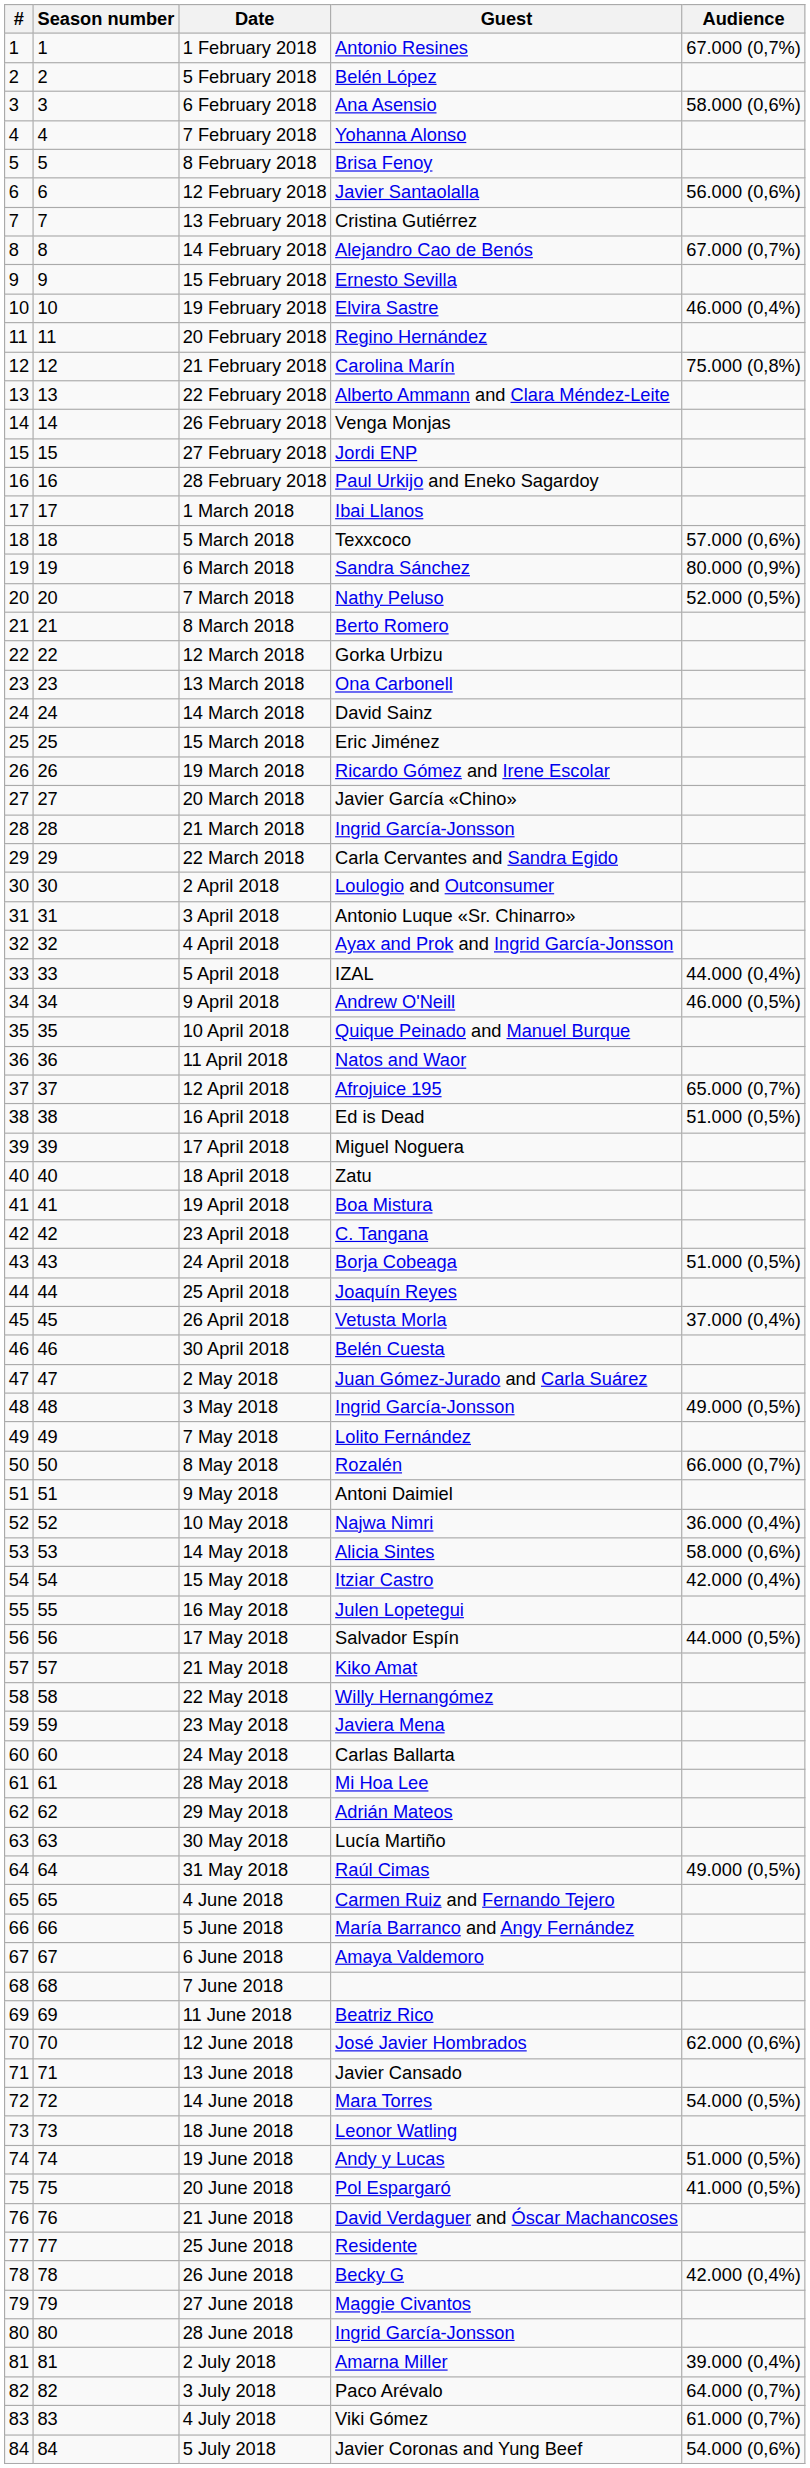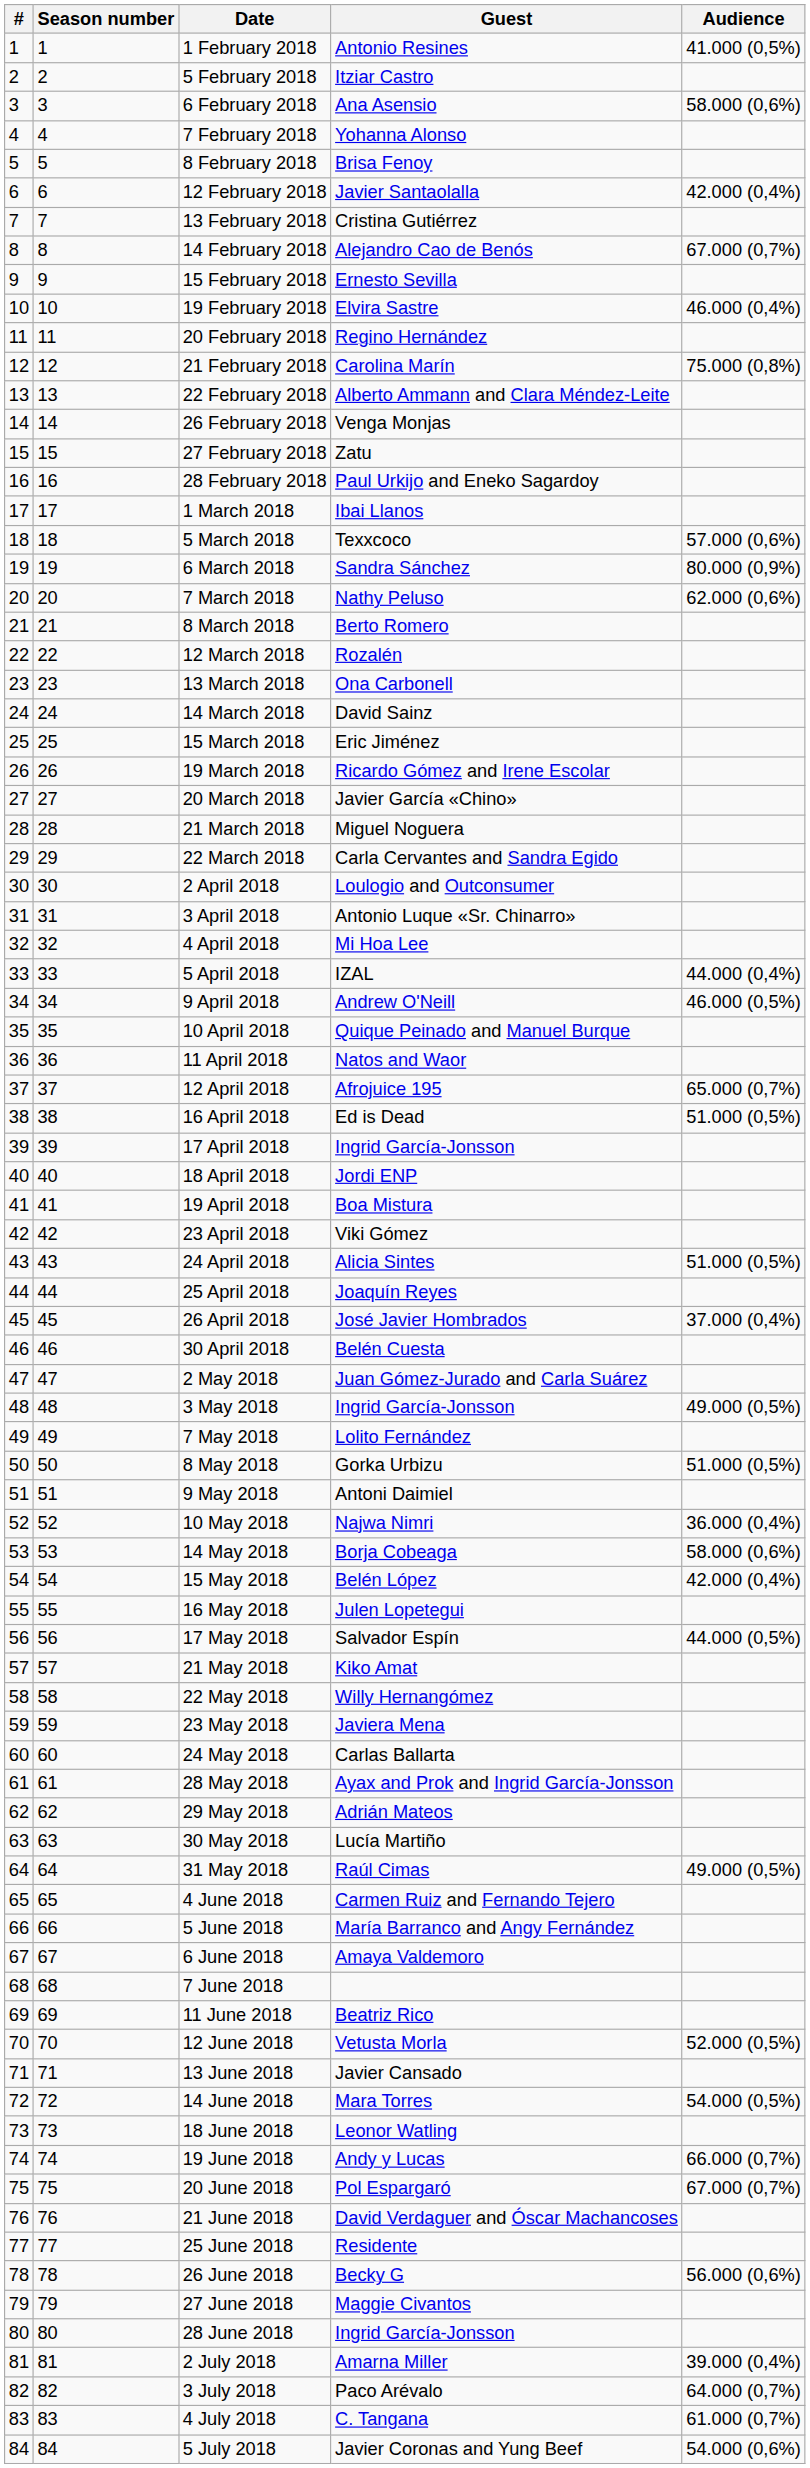 <table class="wikitable">
 <tr>
 <th>#</th>
 <th>Season number</th>
 <th>Date</th>
 <th>Guest</th>
 <th>Audience</th>
 </tr>
 <tr>
 <td>1</td>
 <td>1</td>
 <td>1 February 2018</td>
 <td><a href='#'>Antonio Resines</a></td>
-<td>67.000 (0,7%)</td>
+<td>41.000 (0,5%)</td>
 </tr>
 <tr>
 <td>2</td>
 <td>2</td>
 <td>5 February 2018</td>
-<td><a href='#'>Belén López</a></td>
+<td><a href='#'>Itziar Castro</a></td>
 <td></td>
 </tr>
 <tr>
 <td>3</td>
 <td>3</td>
 <td>6 February 2018</td>
 <td><a href='#'>Ana Asensio</a></td>
 <td>58.000 (0,6%)</td>
 </tr>
 <tr>
 <td>4</td>
 <td>4</td>
 <td>7 February 2018</td>
 <td><a href='#'>Yohanna Alonso</a></td>
 <td></td>
 </tr>
 <tr>
 <td>5</td>
 <td>5</td>
 <td>8 February 2018</td>
 <td><a href='#'>Brisa Fenoy</a></td>
 <td></td>
 </tr>
 <tr>
 <td>6</td>
 <td>6</td>
 <td>12 February 2018</td>
 <td><a href='#'>Javier Santaolalla</a></td>
-<td>56.000 (0,6%)</td>
+<td>42.000 (0,4%)</td>
 </tr>
 <tr>
 <td>7</td>
 <td>7</td>
 <td>13 February 2018</td>
 <td>Cristina Gutiérrez </td>
 <td></td>
 </tr>
 <tr>
 <td>8</td>
 <td>8</td>
 <td>14 February 2018</td>
 <td><a href='#'>Alejandro Cao de Benós</a></td>
 <td>67.000 (0,7%)</td>
 </tr>
 <tr>
 <td>9</td>
 <td>9</td>
 <td>15 February 2018</td>
 <td><a href='#'>Ernesto Sevilla</a></td>
 <td></td>
 </tr>
 <tr>
 <td>10</td>
 <td>10</td>
 <td>19 February 2018</td>
 <td><a href='#'>Elvira Sastre</a></td>
 <td>46.000 (0,4%)</td>
 </tr>
 <tr>
 <td>11</td>
 <td>11</td>
 <td>20 February 2018</td>
 <td><a href='#'>Regino Hernández</a></td>
 <td></td>
 </tr>
 <tr>
 <td>12</td>
 <td>12</td>
 <td>21 February 2018</td>
 <td><a href='#'>Carolina Marín</a></td>
 <td>75.000 (0,8%)</td>
 </tr>
 <tr>
 <td>13</td>
 <td>13</td>
 <td>22 February 2018</td>
 <td><a href='#'>Alberto Ammann</a> and <a href='#'>Clara Méndez-Leite</a></td>
 <td></td>
 </tr>
 <tr>
 <td>14</td>
 <td>14</td>
 <td>26 February 2018</td>
 <td>Venga Monjas</td>
 <td></td>
 </tr>
 <tr>
 <td>15</td>
 <td>15</td>
 <td>27 February 2018</td>
-<td><a href='#'>Jordi ENP</a></td>
+<td>Zatu</td>
 <td></td>
 </tr>
 <tr>
 <td>16</td>
 <td>16</td>
 <td>28 February 2018</td>
 <td><a href='#'>Paul Urkijo</a> and Eneko Sagardoy</td>
 <td></td>
 </tr>
 <tr>
 <td>17</td>
 <td>17</td>
 <td>1 March 2018</td>
 <td><a href='#'>Ibai Llanos</a></td>
 <td></td>
 </tr>
 <tr>
 <td>18</td>
 <td>18</td>
 <td>5 March 2018</td>
 <td>Texxcoco</td>
 <td>57.000 (0,6%)</td>
 </tr>
 <tr>
 <td>19</td>
 <td>19</td>
 <td>6 March 2018</td>
 <td><a href='#'>Sandra Sánchez</a></td>
 <td>80.000 (0,9%)</td>
 </tr>
 <tr>
 <td>20</td>
 <td>20</td>
 <td>7 March 2018</td>
 <td><a href='#'>Nathy Peluso</a></td>
-<td>52.000 (0,5%)</td>
+<td>62.000 (0,6%)</td>
 </tr>
 <tr>
 <td>21</td>
 <td>21</td>
 <td>8 March 2018</td>
 <td><a href='#'>Berto Romero</a></td>
 <td></td>
 </tr>
 <tr>
 <td>22</td>
 <td>22</td>
 <td>12 March 2018</td>
-<td>Gorka Urbizu</td>
+<td><a href='#'>Rozalén</a></td>
 <td></td>
 </tr>
 <tr>
 <td>23</td>
 <td>23</td>
 <td>13 March 2018</td>
 <td><a href='#'>Ona Carbonell</a></td>
 <td></td>
 </tr>
 <tr>
 <td>24</td>
 <td>24</td>
 <td>14 March 2018</td>
 <td>David Sainz</td>
 <td></td>
 </tr>
 <tr>
 <td>25</td>
 <td>25</td>
 <td>15 March 2018</td>
 <td>Eric Jiménez</td>
 <td></td>
 </tr>
 <tr>
 <td>26</td>
 <td>26</td>
 <td>19 March 2018</td>
 <td><a href='#'>Ricardo Gómez</a> and <a href='#'>Irene Escolar</a></td>
 <td></td>
 </tr>
 <tr>
 <td>27</td>
 <td>27</td>
 <td>20 March 2018</td>
 <td>Javier García «Chino»</td>
 <td></td>
 </tr>
 <tr>
 <td>28</td>
 <td>28</td>
 <td>21 March 2018</td>
-<td><a href='#'>Ingrid García-Jonsson</a></td>
+<td>Miguel Noguera</td>
 <td></td>
 </tr>
 <tr>
 <td>29</td>
 <td>29</td>
 <td>22 March 2018</td>
 <td>Carla Cervantes and <a href='#'>Sandra Egido</a></td>
 <td></td>
 </tr>
 <tr>
 <td>30</td>
 <td>30</td>
 <td>2 April 2018</td>
 <td><a href='#'>Loulogio</a> and <a href='#'>Outconsumer</a></td>
 <td></td>
 </tr>
 <tr>
 <td>31</td>
 <td>31</td>
 <td>3 April 2018</td>
 <td>Antonio Luque «Sr. Chinarro»</td>
 <td></td>
 </tr>
 <tr>
 <td>32</td>
 <td>32</td>
 <td>4 April 2018</td>
-<td><a href='#'>Ayax and Prok</a> and <a href='#'>Ingrid García-Jonsson</a></td>
+<td><a href='#'>Mi Hoa Lee</a></td>
 <td></td>
 </tr>
 <tr>
 <td>33</td>
 <td>33</td>
 <td>5 April 2018</td>
 <td>IZAL</td>
 <td>44.000 (0,4%)</td>
 </tr>
 <tr>
 <td>34</td>
 <td>34</td>
 <td>9 April 2018</td>
 <td><a href='#'>Andrew O'Neill</a></td>
 <td>46.000 (0,5%)</td>
 </tr>
 <tr>
 <td>35</td>
 <td>35</td>
 <td>10 April 2018</td>
 <td><a href='#'>Quique Peinado</a> and <a href='#'>Manuel Burque</a></td>
 <td></td>
 </tr>
 <tr>
 <td>36</td>
 <td>36</td>
 <td>11 April 2018</td>
 <td><a href='#'>Natos and Waor</a></td>
 <td></td>
 </tr>
 <tr>
 <td>37</td>
 <td>37</td>
 <td>12 April 2018</td>
 <td><a href='#'>Afrojuice 195</a></td>
 <td>65.000 (0,7%)</td>
 </tr>
 <tr>
 <td>38</td>
 <td>38</td>
 <td>16 April 2018</td>
 <td>Ed is Dead</td>
 <td>51.000 (0,5%)</td>
 </tr>
 <tr>
 <td>39</td>
 <td>39</td>
 <td>17 April 2018</td>
-<td>Miguel Noguera</td>
+<td><a href='#'>Ingrid García-Jonsson</a></td>
 <td></td>
 </tr>
 <tr>
 <td>40</td>
 <td>40</td>
 <td>18 April 2018</td>
-<td>Zatu</td>
+<td><a href='#'>Jordi ENP</a></td>
 <td></td>
 </tr>
 <tr>
 <td>41</td>
 <td>41</td>
 <td>19 April 2018</td>
 <td><a href='#'>Boa Mistura</a></td>
 <td></td>
 </tr>
 <tr>
 <td>42</td>
 <td>42</td>
 <td>23 April 2018</td>
-<td><a href='#'>C. Tangana</a></td>
+<td>Viki Gómez</td>
 <td></td>
 </tr>
 <tr>
 <td>43</td>
 <td>43</td>
 <td>24 April 2018</td>
-<td><a href='#'>Borja Cobeaga</a></td>
+<td><a href='#'>Alicia Sintes</a></td>
 <td>51.000 (0,5%)</td>
 </tr>
 <tr>
 <td>44</td>
 <td>44</td>
 <td>25 April 2018</td>
 <td><a href='#'>Joaquín Reyes</a></td>
 <td></td>
 </tr>
 <tr>
 <td>45</td>
 <td>45</td>
 <td>26 April 2018</td>
-<td><a href='#'>Vetusta Morla</a></td>
+<td><a href='#'>José Javier Hombrados</a></td>
 <td>37.000 (0,4%)</td>
 </tr>
 <tr>
 <td>46</td>
 <td>46</td>
 <td>30 April 2018</td>
 <td><a href='#'>Belén Cuesta</a></td>
 <td></td>
 </tr>
 <tr>
 <td>47</td>
 <td>47</td>
 <td>2 May 2018</td>
 <td><a href='#'>Juan Gómez-Jurado</a> and <a href='#'>Carla Suárez</a></td>
 <td></td>
 </tr>
 <tr>
 <td>48</td>
 <td>48</td>
 <td>3 May 2018</td>
 <td><a href='#'>Ingrid García-Jonsson</a></td>
 <td>49.000 (0,5%)</td>
 </tr>
 <tr>
 <td>49</td>
 <td>49</td>
 <td>7 May 2018</td>
 <td><a href='#'>Lolito Fernández</a></td>
 <td></td>
 </tr>
 <tr>
 <td>50</td>
 <td>50</td>
 <td>8 May 2018</td>
-<td><a href='#'>Rozalén</a></td>
-<td>66.000 (0,7%)</td>
+<td>Gorka Urbizu</td>
+<td>51.000 (0,5%)</td>
 </tr>
 <tr>
 <td>51</td>
 <td>51</td>
 <td>9 May 2018</td>
 <td>Antoni Daimiel</td>
 <td></td>
 </tr>
 <tr>
 <td>52</td>
 <td>52</td>
 <td>10 May 2018</td>
 <td><a href='#'>Najwa Nimri</a></td>
 <td>36.000 (0,4%)</td>
 </tr>
 <tr>
 <td>53</td>
 <td>53</td>
 <td>14 May 2018</td>
-<td><a href='#'>Alicia Sintes</a></td>
+<td><a href='#'>Borja Cobeaga</a></td>
 <td>58.000 (0,6%)</td>
 </tr>
 <tr>
 <td>54</td>
 <td>54</td>
 <td>15 May 2018</td>
-<td><a href='#'>Itziar Castro</a></td>
+<td><a href='#'>Belén López</a></td>
 <td>42.000 (0,4%)</td>
 </tr>
 <tr>
 <td>55</td>
 <td>55</td>
 <td>16 May 2018</td>
 <td><a href='#'>Julen Lopetegui</a></td>
 <td></td>
 </tr>
 <tr>
 <td>56</td>
 <td>56</td>
 <td>17 May 2018</td>
 <td>Salvador Espín</td>
 <td>44.000 (0,5%)</td>
 </tr>
 <tr>
 <td>57</td>
 <td>57</td>
 <td>21 May 2018</td>
 <td><a href='#'>Kiko Amat</a></td>
 <td></td>
 </tr>
 <tr>
 <td>58</td>
 <td>58</td>
 <td>22 May 2018</td>
 <td><a href='#'>Willy Hernangómez</a></td>
 <td></td>
 </tr>
 <tr>
 <td>59</td>
 <td>59</td>
 <td>23 May 2018</td>
 <td><a href='#'>Javiera Mena</a></td>
 <td></td>
 </tr>
 <tr>
 <td>60</td>
 <td>60</td>
 <td>24 May 2018</td>
 <td>Carlas Ballarta</td>
 <td></td>
 </tr>
 <tr>
 <td>61</td>
 <td>61</td>
 <td>28 May 2018</td>
-<td><a href='#'>Mi Hoa Lee</a></td>
+<td><a href='#'>Ayax and Prok</a> and <a href='#'>Ingrid García-Jonsson</a></td>
 <td></td>
 </tr>
 <tr>
 <td>62</td>
 <td>62</td>
 <td>29 May 2018</td>
 <td><a href='#'>Adrián Mateos</a></td>
 <td></td>
 </tr>
 <tr>
 <td>63</td>
 <td>63</td>
 <td>30 May 2018</td>
 <td>Lucía Martiño</td>
 <td></td>
 </tr>
 <tr>
 <td>64</td>
 <td>64</td>
 <td>31 May 2018</td>
 <td><a href='#'>Raúl Cimas</a></td>
 <td>49.000 (0,5%)</td>
 </tr>
 <tr>
 <td>65</td>
 <td>65</td>
 <td>4 June 2018</td>
 <td><a href='#'>Carmen Ruiz</a> and <a href='#'>Fernando Tejero</a></td>
 <td></td>
 </tr>
 <tr>
 <td>66</td>
 <td>66</td>
 <td>5 June 2018</td>
 <td><a href='#'>María Barranco</a> and <a href='#'>Angy Fernández</a></td>
 <td></td>
 </tr>
 <tr>
 <td>67</td>
 <td>67</td>
 <td>6 June 2018</td>
 <td><a href='#'>Amaya Valdemoro</a></td>
 <td></td>
 </tr>
 <tr>
 <td>68</td>
 <td>68</td>
 <td>7 June 2018</td>
 <td></td>
 <td></td>
 </tr>
 <tr>
 <td>69</td>
 <td>69</td>
 <td>11 June 2018</td>
 <td><a href='#'>Beatriz Rico</a></td>
 <td></td>
 </tr>
 <tr>
 <td>70</td>
 <td>70</td>
 <td>12 June 2018</td>
-<td><a href='#'>José Javier Hombrados</a></td>
-<td>62.000 (0,6%)</td>
+<td><a href='#'>Vetusta Morla</a></td>
+<td>52.000 (0,5%)</td>
 </tr>
 <tr>
 <td>71</td>
 <td>71</td>
 <td>13 June 2018</td>
 <td>Javier Cansado</td>
 <td></td>
 </tr>
 <tr>
 <td>72</td>
 <td>72</td>
 <td>14 June 2018</td>
 <td><a href='#'>Mara Torres</a></td>
 <td>54.000 (0,5%)</td>
 </tr>
 <tr>
 <td>73</td>
 <td>73</td>
 <td>18 June 2018</td>
 <td><a href='#'>Leonor Watling</a></td>
 <td></td>
 </tr>
 <tr>
 <td>74</td>
 <td>74</td>
 <td>19 June 2018</td>
 <td><a href='#'>Andy y Lucas</a></td>
-<td>51.000 (0,5%)</td>
+<td>66.000 (0,7%)</td>
 </tr>
 <tr>
 <td>75</td>
 <td>75</td>
 <td>20 June 2018</td>
 <td><a href='#'>Pol Espargaró</a></td>
-<td>41.000 (0,5%)</td>
+<td>67.000 (0,7%)</td>
 </tr>
 <tr>
 <td>76</td>
 <td>76</td>
 <td>21 June 2018</td>
 <td><a href='#'>David Verdaguer</a> and <a href='#'>Óscar Machancoses</a></td>
 <td></td>
 </tr>
 <tr>
 <td>77</td>
 <td>77</td>
 <td>25 June 2018</td>
 <td><a href='#'>Residente</a></td>
 <td></td>
 </tr>
 <tr>
 <td>78</td>
 <td>78</td>
 <td>26 June 2018</td>
 <td><a href='#'>Becky G</a></td>
-<td>42.000 (0,4%)</td>
+<td>56.000 (0,6%)</td>
 </tr>
 <tr>
 <td>79</td>
 <td>79</td>
 <td>27 June 2018</td>
 <td><a href='#'>Maggie Civantos</a></td>
 <td></td>
 </tr>
 <tr>
 <td>80</td>
 <td>80</td>
 <td>28 June 2018</td>
 <td><a href='#'>Ingrid García-Jonsson</a></td>
 <td></td>
 </tr>
 <tr>
 <td>81</td>
 <td>81</td>
 <td>2 July 2018</td>
 <td><a href='#'>Amarna Miller</a></td>
 <td>39.000 (0,4%)</td>
 </tr>
 <tr>
 <td>82</td>
 <td>82</td>
 <td>3 July 2018</td>
 <td>Paco Arévalo</td>
 <td>64.000 (0,7%)</td>
 </tr>
 <tr>
 <td>83</td>
 <td>83</td>
 <td>4 July 2018</td>
-<td>Viki Gómez</td>
+<td><a href='#'>C. Tangana</a></td>
 <td>61.000 (0,7%)</td>
 </tr>
 <tr>
 <td>84</td>
 <td>84</td>
 <td>5 July 2018</td>
 <td>Javier Coronas and Yung Beef</td>
 <td>54.000 (0,6%)</td>
 </tr>
 </table>
